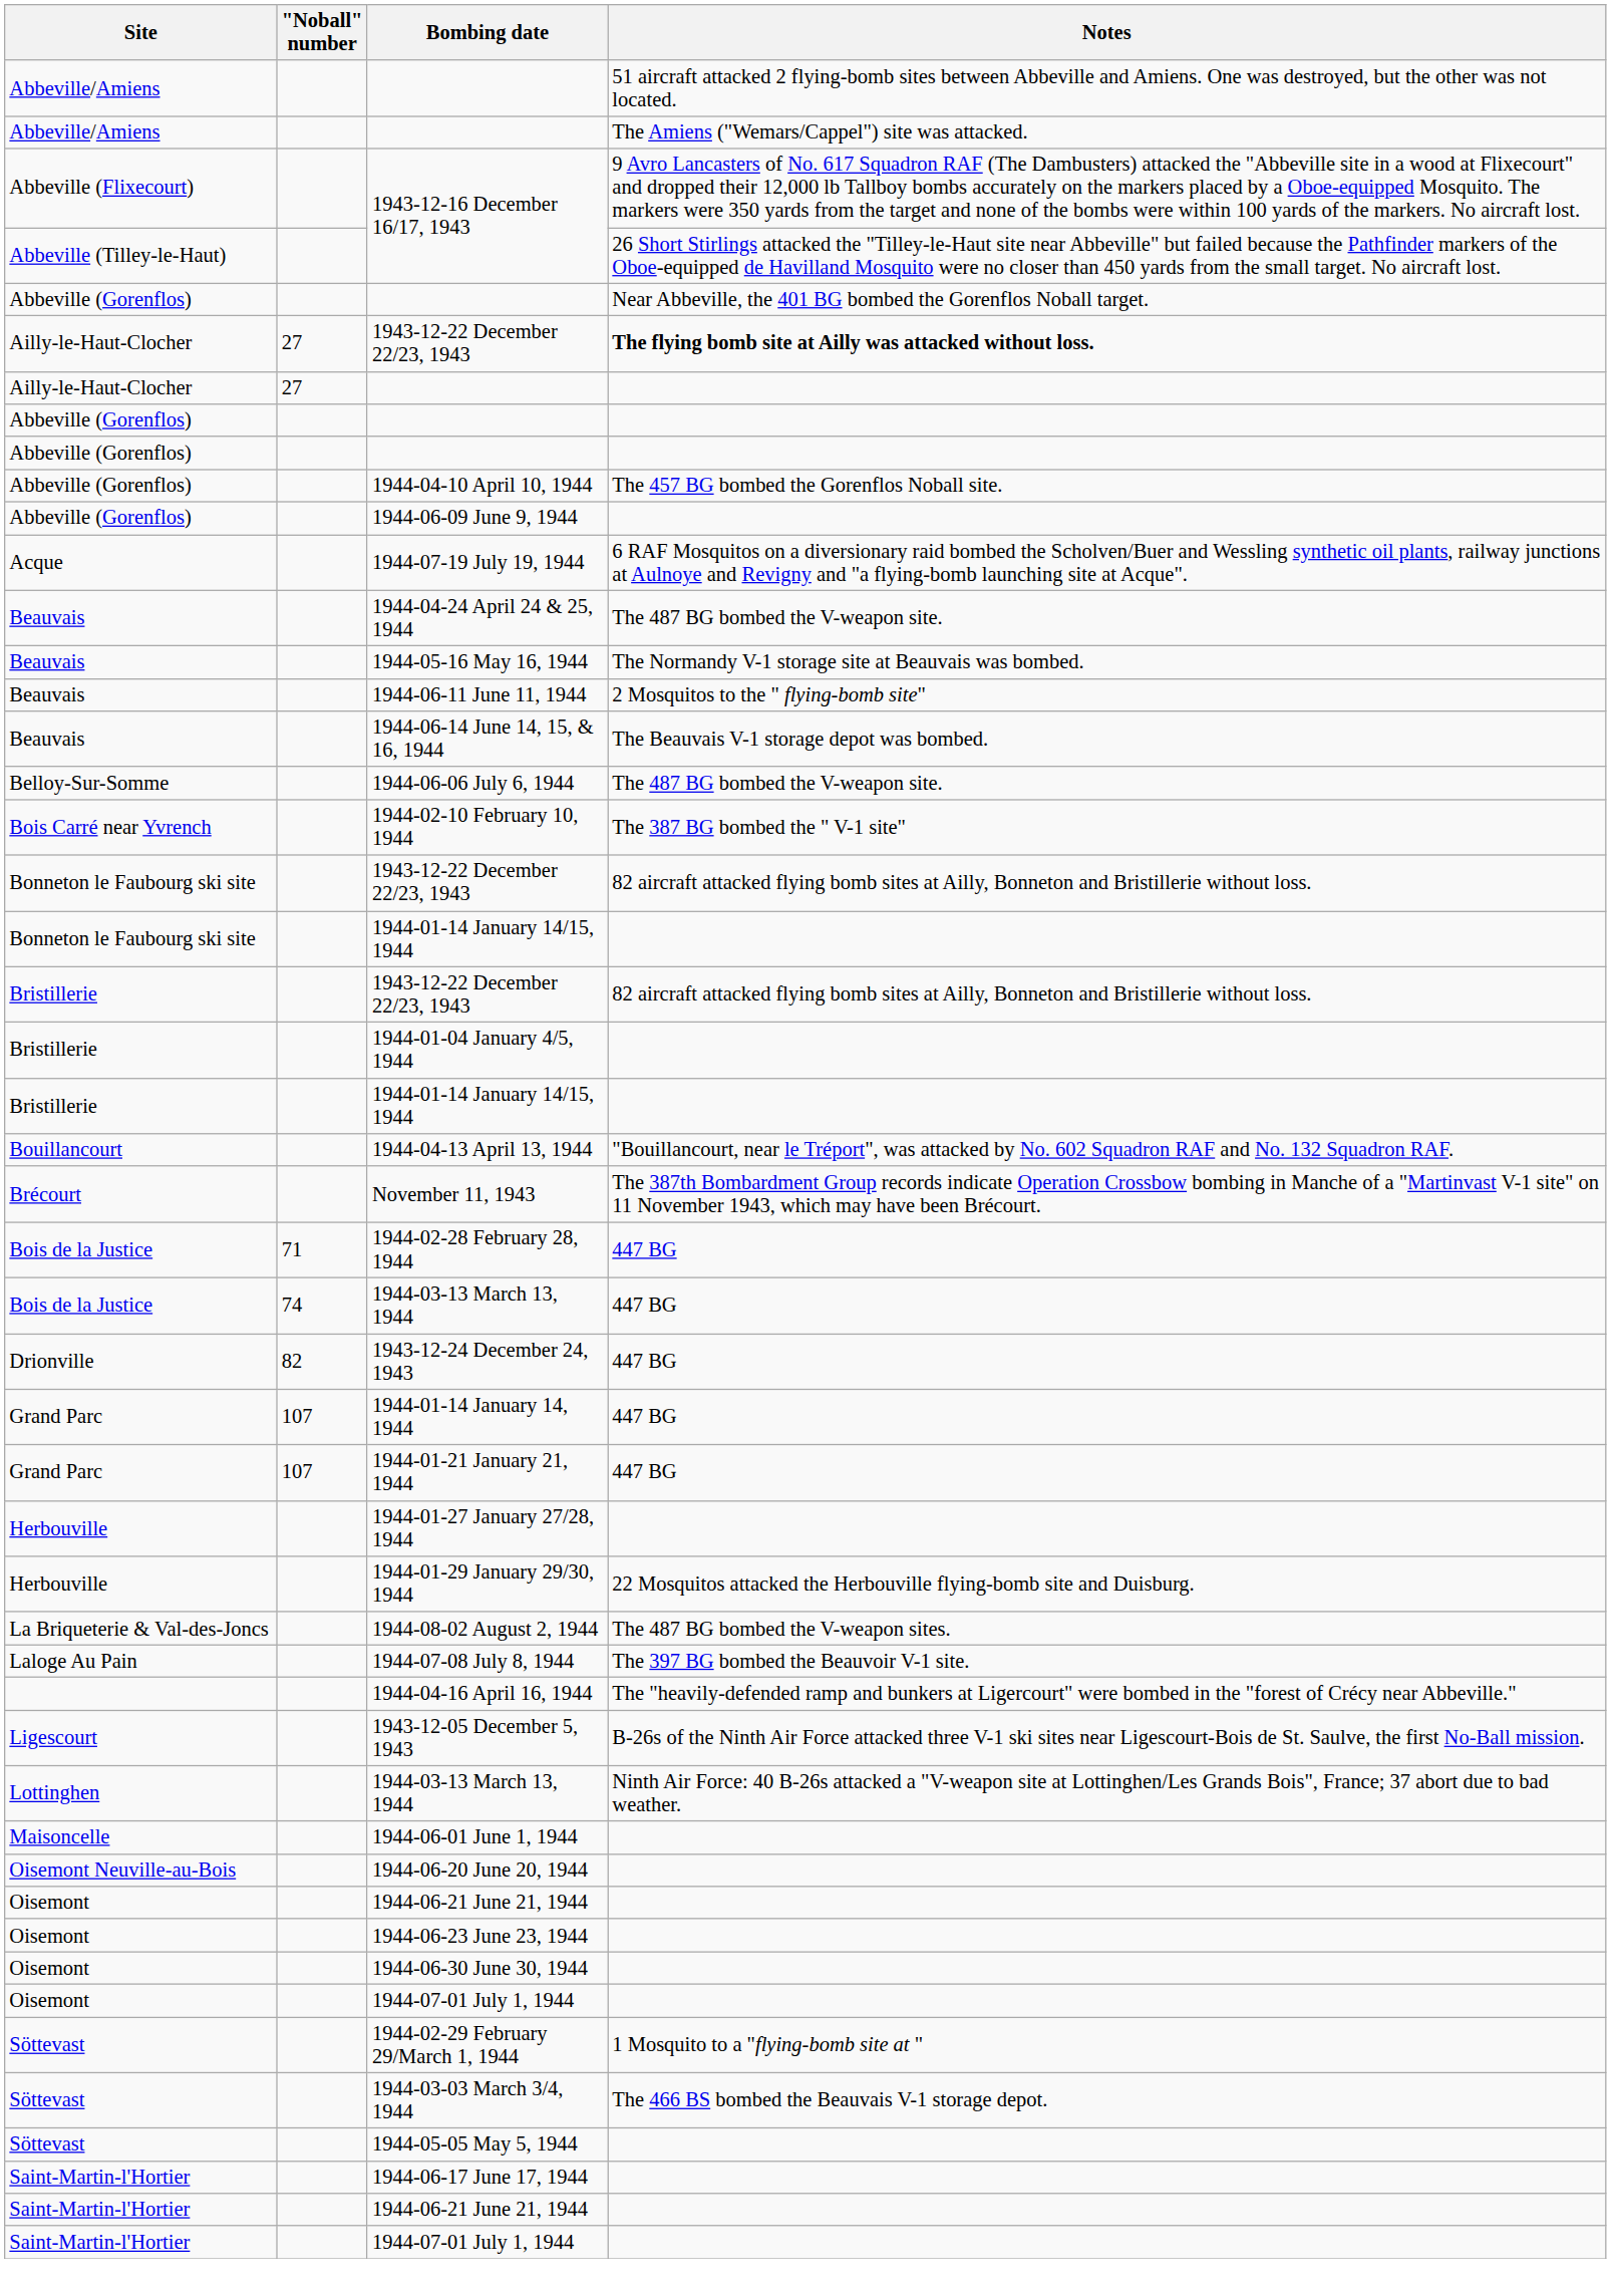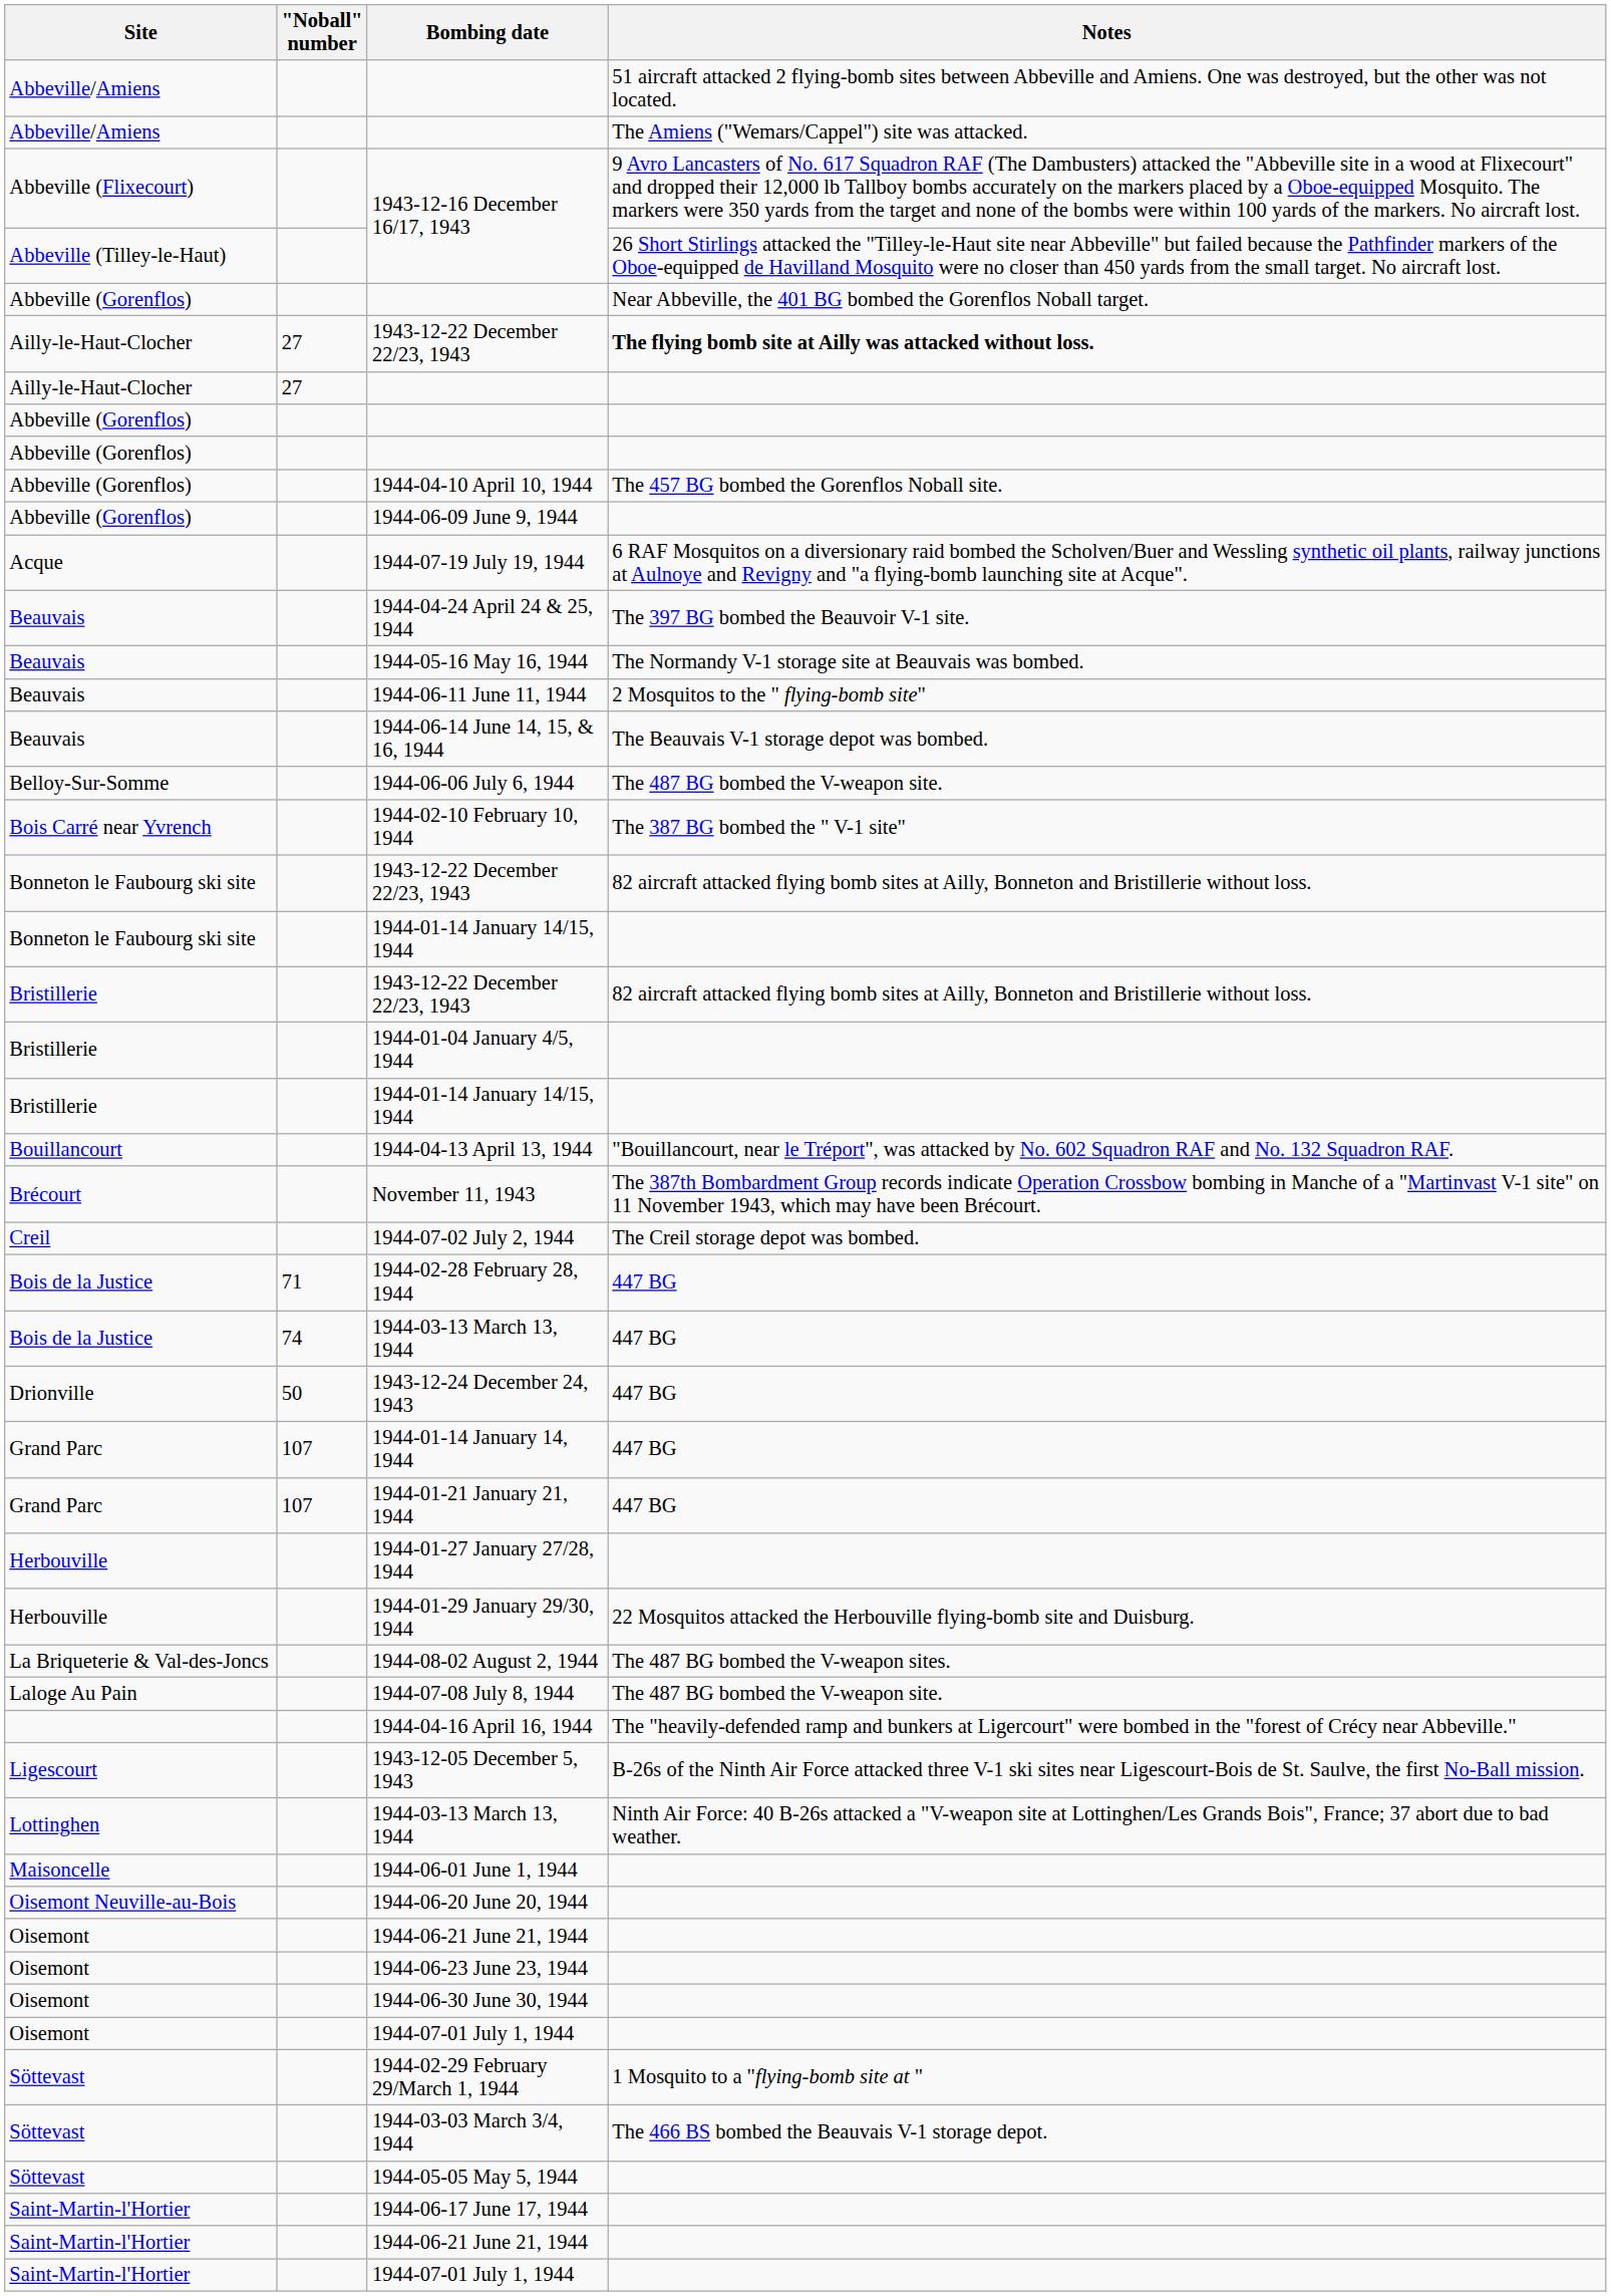 <table class="wikitable sortable">
 <tr>
 <th style="width:17%;">Site</th>
 <th>"Noball"<br> number</th>
 <th style="width:15%;">Bombing date</th>
 <th>Notes</th>
 </tr>
 <tr>
 <td><a href='#'>Abbeville</a>/<a href='#'>Amiens</a></td>
 <td></td>
 <td></td>
 <td> 51 aircraft attacked 2 flying-bomb sites between Abbeville and Amiens. One was destroyed, but the other was not located. </td>
 </tr>
 <tr>
 <td><a href='#'>Abbeville</a>/<a href='#'>Amiens</a></td>
 <td></td>
 <td></td>
 <td> The <a href='#'>Amiens</a> ("Wemars/Cappel") site was attacked.</td>
 </tr>
 <tr>
 <td>Abbeville (<a href='#'>Flixecourt</a>)</td>
 <td></td>
 <td rowspan="2"><span>1943-12-16</span> December 16/17, 1943</td>
 <td> 9 <a href='#'>Avro Lancasters</a> of <a href='#'>No. 617 Squadron RAF</a> (The Dambusters) attacked the "Abbeville site in a wood at Flixecourt" and dropped their 12,000 lb Tallboy bombs accurately on the markers placed by a <a href='#'>Oboe-equipped</a> Mosquito. The markers were 350 yards from the target and none of the bombs were within 100 yards of the markers. No aircraft lost.</td>
 </tr>
 <tr>
 <td><a href='#'>Abbeville</a> (Tilley-le-Haut)</td>
 <td></td>
 <td> 26 <a href='#'>Short Stirlings</a> attacked the "Tilley-le-Haut site near Abbeville" but failed because the <a href='#'>Pathfinder</a> markers of the <a href='#'>Oboe</a>-equipped <a href='#'>de Havilland Mosquito</a> were no closer than 450 yards from the small target. No aircraft lost.</td>
 </tr>
 <tr>
 <td>Abbeville (<a href='#'>Gorenflos</a>)</td>
 <td></td>
 <td></td>
 <td> Near Abbeville, the <a href='#'>401 BG</a> bombed the Gorenflos Noball target.</td>
 </tr>
 <tr>
 <td>Ailly-le-Haut-Clocher</td>
 <td>27</td>
 <td><span>1943-12-22</span> December 22/23, 1943</td>
 <td><strong> The flying bomb site at Ailly was attacked without loss.</strong></td>
 </tr>
 <tr>
 <td>Ailly-le-Haut-Clocher</td>
 <td>27</td>
 <td></td>
 <td></td>
 </tr>
 <tr>
 <td>Abbeville (<a href='#'>Gorenflos</a>)</td>
 <td></td>
 <td></td>
 <td></td>
 </tr>
 <tr>
 <td>Abbeville (Gorenflos)</td>
 <td></td>
 <td></td>
 <td></td>
 </tr>
 <tr>
 <td>Abbeville (Gorenflos)</td>
 <td></td>
 <td><span>1944-04-10</span> April 10, 1944</td>
 <td> The <a href='#'>457 BG</a> bombed the Gorenflos Noball site.</td>
 </tr>
 <tr>
 <td>Abbeville (<a href='#'>Gorenflos</a>)</td>
 <td></td>
 <td><span>1944-06-09</span> June 9, 1944 </td>
 <td></td>
 </tr>
 <tr>
 <td>Acque</td>
 <td></td>
 <td><span>1944-07-19</span> July 19, 1944</td>
 <td> 6 RAF Mosquitos on a diversionary raid bombed the Scholven/Buer and Wessling <a href='#'>synthetic oil plants</a>, railway junctions at <a href='#'>Aulnoye</a> and <a href='#'>Revigny</a> and "a flying-bomb launching site at Acque".</td>
 </tr>
 <tr>
 <td><a href='#'>Beauvais</a></td>
 <td></td>
 <td><span>1944-04-24</span> April 24 & 25, 1944</td>
-<td> The 487 BG bombed the V-weapon site.</td>
+<td> The <a href='#'>397 BG</a> bombed the Beauvoir V-1 site.</td>
 </tr>
 <tr>
 <td><a href='#'>Beauvais</a></td>
 <td></td>
 <td><span>1944-05-16</span> May 16, 1944</td>
 <td>The Normandy V-1 storage site at Beauvais was bombed.</td>
 </tr>
 <tr>
 <td>Beauvais</td>
 <td></td>
 <td><span>1944-06-11</span> June 11, 1944</td>
 <td> 2 Mosquitos to the "<em> flying-bomb site</em>"</td>
 </tr>
 <tr>
 <td>Beauvais</td>
 <td></td>
 <td><span>1944-06-14</span> June 14, 15, & 16, 1944</td>
 <td> The Beauvais V-1 storage depot was bombed.</td>
 </tr>
 <tr>
 <td>Belloy-Sur-Somme</td>
 <td></td>
 <td><span>1944-06-06</span> July 6, 1944</td>
 <td> The <a href='#'>487 BG</a> bombed the V-weapon site.</td>
 </tr>
 <tr>
 <td><a href='#'>Bois Carré</a> near <a href='#'>Yvrench</a></td>
 <td></td>
 <td><span>1944-02-10</span> February 10, 1944</td>
 <td> The <a href='#'>387 BG</a> bombed the " V-1 site"</td>
 </tr>
 <tr>
 <td>Bonneton le Faubourg ski site</td>
 <td></td>
 <td><span>1943-12-22</span> December 22/23, 1943</td>
 <td> 82 aircraft attacked flying bomb sites at Ailly, Bonneton and Bristillerie without loss.</td>
 </tr>
 <tr>
 <td>Bonneton le Faubourg ski site</td>
 <td></td>
 <td><span>1944-01-14</span> January 14/15, 1944</td>
 <td></td>
 </tr>
 <tr>
 <td><a href='#'>Bristillerie</a></td>
 <td></td>
 <td><span>1943-12-22</span> December 22/23, 1943</td>
 <td> 82 aircraft attacked flying bomb sites at Ailly, Bonneton and Bristillerie without loss.</td>
 </tr>
 <tr>
 <td>Bristillerie</td>
 <td></td>
 <td><span>1944-01-04</span> January 4/5, 1944</td>
 <td></td>
 </tr>
 <tr>
 <td>Bristillerie</td>
 <td></td>
 <td><span>1944-01-14</span> January 14/15, 1944</td>
 <td></td>
 </tr>
 <tr>
 <td><a href='#'>Bouillancourt</a></td>
 <td></td>
 <td><span>1944-04-13</span> April 13, 1944</td>
 <td> "Bouillancourt, near <a href='#'>le Tréport</a>", was attacked by <a href='#'>No. 602 Squadron RAF</a> and <a href='#'>No. 132 Squadron RAF</a>.</td>
 </tr>
 <tr>
 <td><a href='#'>Brécourt</a></td>
 <td></td>
 <td>November 11, 1943</td>
 <td> The <a href='#'>387th Bombardment Group</a> records indicate <a href='#'>Operation Crossbow</a> bombing in Manche of a "<a href='#'>Martinvast</a> V-1 site" on 11 November 1943, which may have been Brécourt.</td>
 </tr>
 <tr>
+<td><a href='#'>Creil</a></td>
+<td></td>
+<td><span>1944-07-02</span> July 2, 1944</td>
+<td> The Creil storage depot was bombed.</td>
+</tr>
+<tr>
 <td><a href='#'>Bois de la Justice</a></td>
 <td>71</td>
 <td><span>1944-02-28</span> February 28, 1944</td>
 <td> <a href='#'>447 BG</a></td>
 </tr>
 <tr>
 <td><a href='#'>Bois de la Justice</a></td>
 <td>74</td>
 <td><span>1944-03-13</span> March 13, 1944</td>
 <td> 447 BG</td>
 </tr>
 <tr>
 <td>Drionville</td>
-<td>82</td>
+<td>50</td>
 <td><span>1943-12-24</span> December 24, 1943</td>
 <td> 447 BG</td>
 </tr>
 <tr>
 <td>Grand Parc</td>
 <td>107</td>
 <td><span>1944-01-14</span> January 14, 1944</td>
 <td> 447 BG</td>
 </tr>
 <tr>
 <td>Grand Parc</td>
 <td>107</td>
 <td><span>1944-01-21</span> January 21, 1944</td>
 <td> 447 BG</td>
 </tr>
 <tr>
 <td><a href='#'>Herbouville</a></td>
 <td></td>
 <td><span>1944-01-27</span> January 27/28, 1944</td>
 <td></td>
 </tr>
 <tr>
 <td>Herbouville</td>
 <td></td>
 <td><span>1944-01-29</span> January 29/30, 1944</td>
 <td> 22 Mosquitos attacked the Herbouville flying-bomb site and Duisburg.</td>
 </tr>
 <tr>
 <td>La Briqueterie & Val-des-Joncs</td>
 <td></td>
 <td><span>1944-08-02</span> August 2, 1944</td>
 <td> The 487 BG bombed the V-weapon sites.</td>
 </tr>
 <tr>
 <td>Laloge Au Pain</td>
 <td></td>
 <td><span>1944-07-08</span> July 8, 1944</td>
-<td> The <a href='#'>397 BG</a> bombed the Beauvoir V-1 site.</td>
+<td> The 487 BG bombed the V-weapon site.</td>
 </tr>
 <tr>
 <td></td>
 <td></td>
 <td><span>1944-04-16</span> April 16, 1944</td>
 <td> The "heavily-defended ramp and bunkers at Ligercourt" were bombed in the "forest of Crécy near Abbeville."</td>
 </tr>
 <tr>
 <td><a href='#'>Ligescourt</a></td>
 <td></td>
 <td><span>1943-12-05</span> December 5, 1943</td>
 <td> B-26s of the Ninth Air Force attacked three V-1 ski sites near Ligescourt-Bois de St. Saulve, the first <a href='#'>No-Ball mission</a>.</td>
 </tr>
 <tr>
 <td><a href='#'>Lottinghen</a></td>
 <td></td>
 <td><span>1944-03-13</span> March 13, 1944</td>
 <td> Ninth Air Force: 40 B-26s attacked a "V-weapon site at Lottinghen/Les Grands Bois", France; 37 abort due to bad weather.</td>
 </tr>
 <tr>
 <td><a href='#'>Maisoncelle</a></td>
 <td></td>
 <td><span>1944-06-01</span> June 1, 1944</td>
 <td></td>
 </tr>
 <tr>
 <td><a href='#'>Oisemont Neuville-au-Bois</a></td>
 <td></td>
 <td><span>1944-06-20</span> June 20, 1944</td>
 <td></td>
 </tr>
 <tr>
 <td>Oisemont</td>
 <td></td>
 <td><span>1944-06-21</span> June 21, 1944</td>
 <td></td>
 </tr>
 <tr>
 <td>Oisemont</td>
 <td></td>
 <td><span> 1944-06-23</span> June 23, 1944</td>
 <td></td>
 </tr>
 <tr>
 <td>Oisemont</td>
 <td></td>
 <td><span>1944-06-30</span> June 30, 1944</td>
 <td></td>
 </tr>
 <tr>
 <td>Oisemont</td>
 <td></td>
 <td><span>1944-07-01</span> July 1, 1944</td>
 <td></td>
 </tr>
 <tr>
 <td><a href='#'>Söttevast</a></td>
 <td></td>
 <td><span>1944-02-29</span> February 29/March 1, 1944</td>
 <td> 1 Mosquito to a "<em>flying-bomb site at </em>"</td>
 </tr>
 <tr>
 <td><a href='#'>Söttevast</a></td>
 <td></td>
 <td><span>1944-03-03</span> March 3/4, 1944</td>
 <td> The <a href='#'>466 BS</a> bombed the Beauvais V-1 storage depot.</td>
 </tr>
 <tr>
 <td><a href='#'>Söttevast</a></td>
 <td></td>
 <td><span>1944-05-05</span> May 5, 1944</td>
 <td></td>
 </tr>
 <tr>
 <td><a href='#'>Saint-Martin-l'Hortier</a></td>
 <td></td>
 <td><span>1944-06-17</span> June 17, 1944</td>
 <td></td>
 </tr>
 <tr>
 <td><a href='#'>Saint-Martin-l'Hortier</a></td>
 <td></td>
 <td><span>1944-06-21</span> June 21, 1944</td>
 <td></td>
 </tr>
 <tr>
 <td><a href='#'>Saint-Martin-l'Hortier</a></td>
 <td></td>
 <td><span>1944-07-01</span> July 1, 1944</td>
 <td></td>
 </tr>
 </table>
